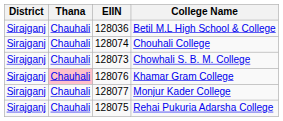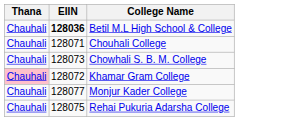 <table class="wikitable">
 <tr>
-<th style="text-align: center;">District</th>
 <th style="text-align: center;">Thana</th>
 <th style="text-align: center;">EIIN</th>
 <th style="text-align: center;">College Name</th>
 </tr>
 <tr>
-<td style="text-align: center;"><a href='#'>Sirajganj</a></td>
 <td style="text-align: center;"><a href='#'>Chauhali</a></td>
-<td style="text-align: center;">128036</td>
+<td style="text-align: center;"><strong>128036</strong></td>
 <td><a href='#'>Betil M.L High School & College</a></td>
 </tr>
 <tr>
-<td style="text-align: center;"><a href='#'>Sirajganj</a></td>
 <td style="text-align: center;"><a href='#'>Chauhali</a></td>
-<td style="text-align: center;">128074</td>
+<td style="text-align: center;">128071</td>
 <td><a href='#'>Chouhali College</a></td>
 </tr>
 <tr>
-<td style="text-align: center;"><a href='#'>Sirajganj</a></td>
 <td style="text-align: center;"><a href='#'>Chauhali</a></td>
 <td style="text-align: center;">128073</td>
 <td><a href='#'>Chowhali S. B. M. College</a></td>
 </tr>
 <tr>
-<td style="text-align: center;"><a href='#'>Sirajganj</a></td>
 <td style="background: pink; text-align: center;"><a href='#'>Chauhali</a></td>
-<td style="text-align: center;">128076</td>
+<td style="text-align: center;">128072</td>
 <td><a href='#'>Khamar Gram College</a></td>
 </tr>
 <tr>
-<td style="text-align: center;"><a href='#'>Sirajganj</a></td>
 <td style="text-align: center;"><a href='#'>Chauhali</a></td>
 <td style="text-align: center;">128077</td>
 <td><a href='#'>Monjur Kader College</a></td>
 </tr>
 <tr>
-<td style="text-align: center;"><a href='#'>Sirajganj</a></td>
 <td style="text-align: center;"><a href='#'>Chauhali</a></td>
 <td style="text-align: center;">128075</td>
 <td><a href='#'>Rehai Pukuria Adarsha College</a></td>
 </tr>
 </table>
